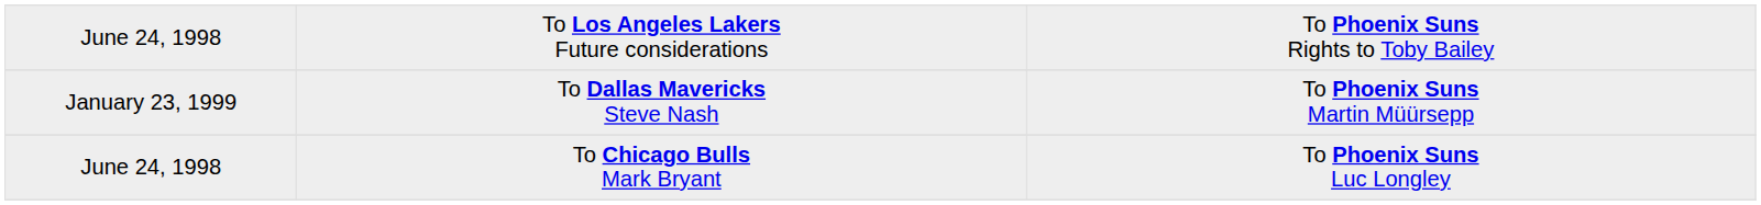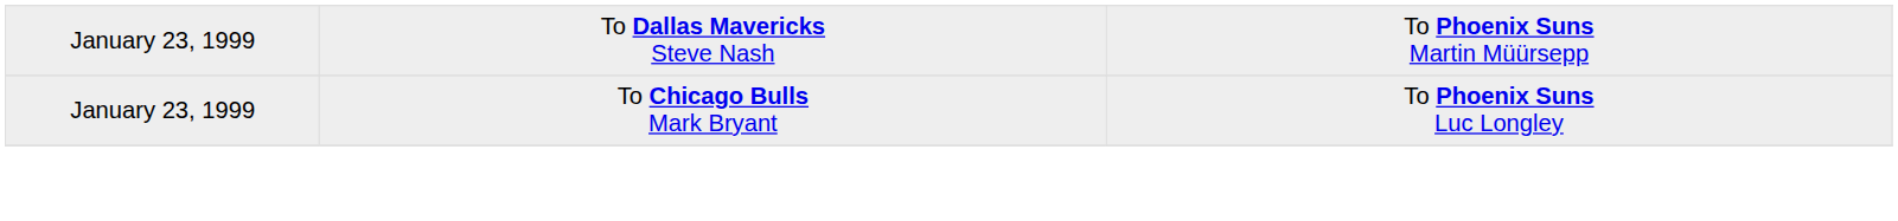 <table border=1 style="border-collapse:collapse; text-align: center; width: 100%" bordercolor="#DFDFDF"  cellpadding="5">
 <tr>
-</tr>
-<tr bgcolor="eeeeee">
-<td style="width:12%">June 24, 1998</td>
-<td style="width:30%" valign="top">To <strong><a href='#'>Los Angeles Lakers</a></strong><br>Future considerations</td>
-<td style="width:30%" valign="top">To <strong><a href='#'>Phoenix Suns</a></strong><br>Rights to  <a href='#'>Toby Bailey</a></td>
 </tr>
 <tr>
 </tr>
 <tr bgcolor="eeeeee">
 <td style="width:12%">January 23, 1999</td>
 <td style="width:30%" valign="top">To <strong><a href='#'>Dallas Mavericks</a></strong><br> <a href='#'>Steve Nash</a></td>
 <td style="width:30%" valign="top">To <strong><a href='#'>Phoenix Suns</a></strong><br> <a href='#'>Martin Müürsepp</a></td>
 </tr>
 <tr>
 </tr>
 <tr bgcolor="eeeeee">
-<td style="width:12%">June 24, 1998</td>
+<td style="width:12%">January 23, 1999</td>
 <td style="width:30%" valign="top">To <strong><a href='#'>Chicago Bulls</a></strong><br> <a href='#'>Mark Bryant</a></td>
 <td style="width:30%" valign="top">To <strong><a href='#'>Phoenix Suns</a></strong><br> <a href='#'>Luc Longley</a></td>
 </tr>
 <tr>
 </tr>
 </table>
